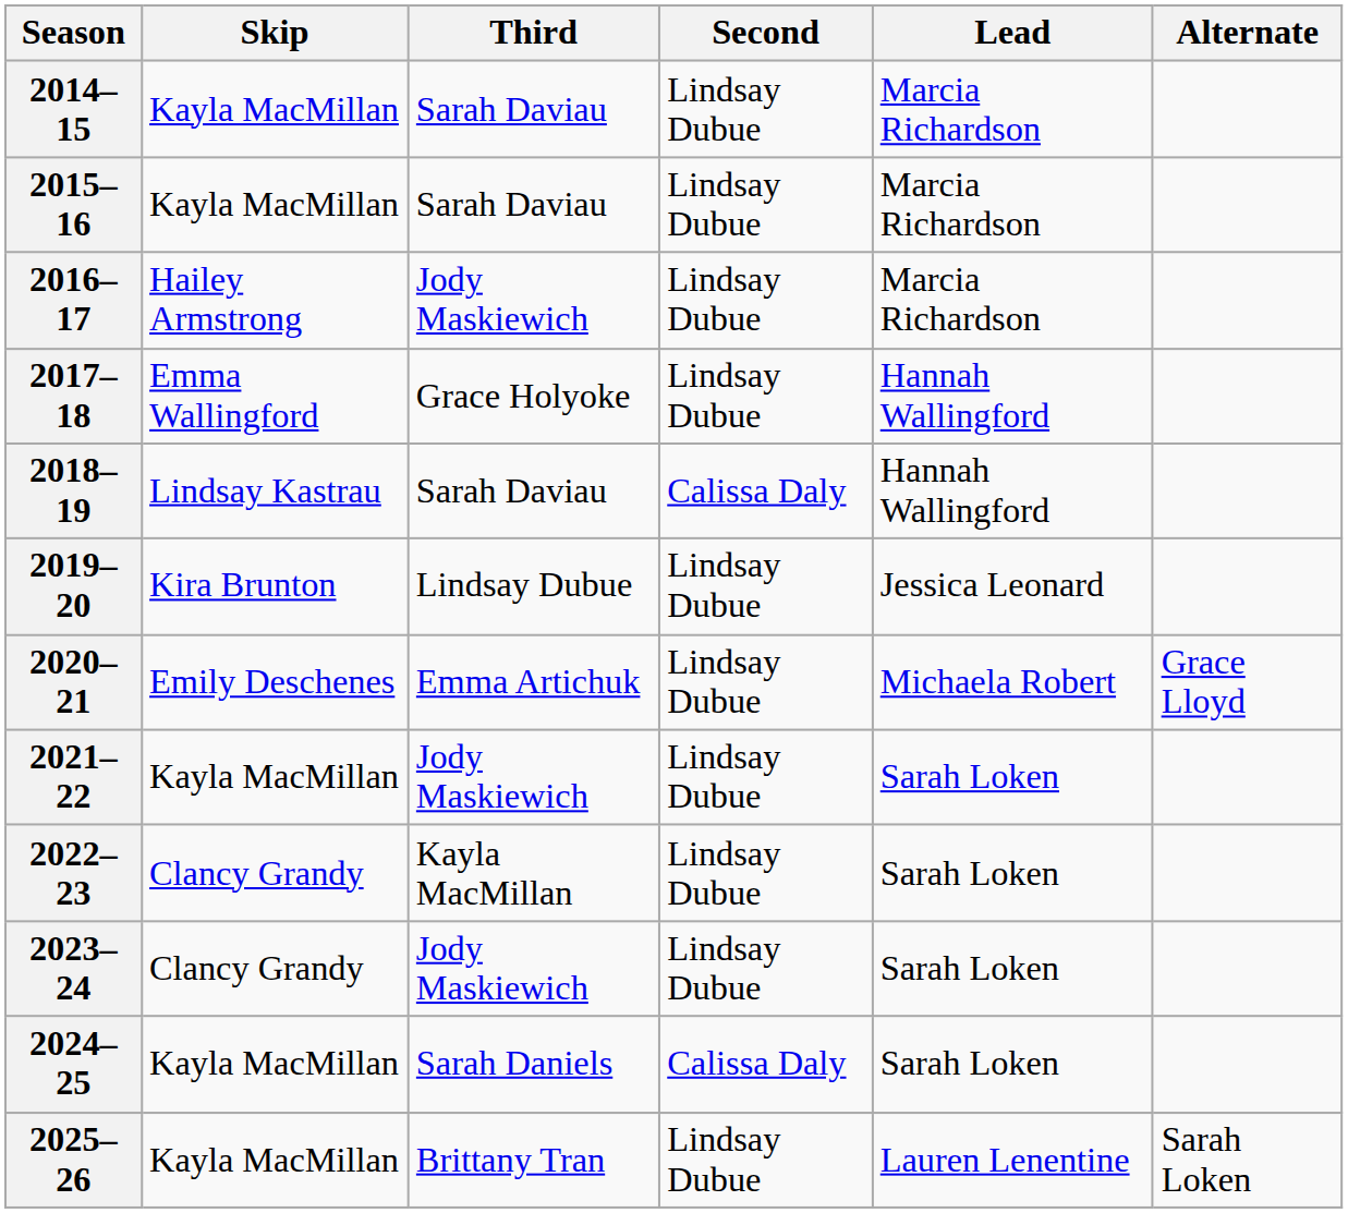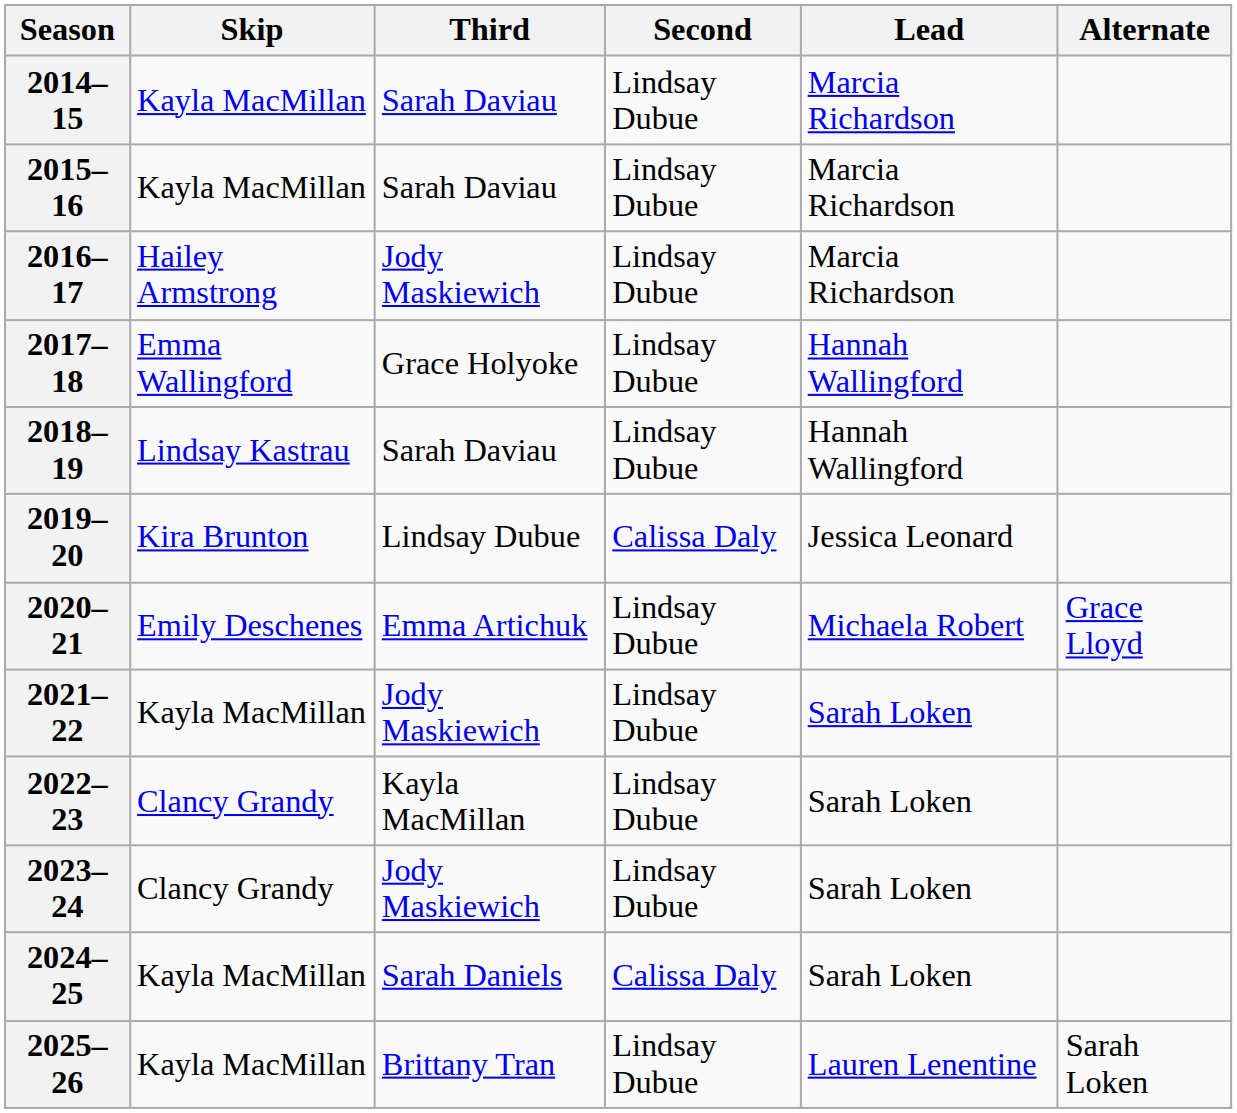 <table class="wikitable">
 <tr>
 <th scope="col">Season</th>
 <th scope="col">Skip</th>
 <th scope="col">Third</th>
 <th scope="col">Second</th>
 <th scope="col">Lead</th>
 <th scope="col">Alternate</th>
 </tr>
 <tr>
 <th scope="row">2014–15</th>
 <td><a href='#'>Kayla MacMillan</a></td>
 <td><a href='#'>Sarah Daviau</a></td>
 <td>Lindsay Dubue</td>
 <td><a href='#'>Marcia Richardson</a></td>
 <td></td>
 </tr>
 <tr>
 <th scope="row">2015–16</th>
 <td>Kayla MacMillan</td>
 <td>Sarah Daviau</td>
 <td>Lindsay Dubue</td>
 <td>Marcia Richardson</td>
 <td></td>
 </tr>
 <tr>
 <th scope="row">2016–17</th>
 <td><a href='#'>Hailey Armstrong</a></td>
 <td><a href='#'>Jody Maskiewich</a></td>
 <td>Lindsay Dubue</td>
 <td>Marcia Richardson</td>
 <td></td>
 </tr>
 <tr>
 <th scope="row">2017–18</th>
 <td><a href='#'>Emma Wallingford</a></td>
 <td>Grace Holyoke</td>
 <td>Lindsay Dubue</td>
 <td><a href='#'>Hannah Wallingford</a></td>
 <td></td>
 </tr>
 <tr>
 <th scope="row">2018–19</th>
 <td><a href='#'>Lindsay Kastrau</a></td>
 <td>Sarah Daviau</td>
-<td><a href='#'>Calissa Daly</a></td>
+<td>Lindsay Dubue</td>
 <td>Hannah Wallingford</td>
 <td></td>
 </tr>
 <tr>
 <th scope="row">2019–20</th>
 <td><a href='#'>Kira Brunton</a></td>
 <td>Lindsay Dubue</td>
-<td>Lindsay Dubue</td>
+<td><a href='#'>Calissa Daly</a></td>
 <td>Jessica Leonard</td>
 <td></td>
 </tr>
 <tr>
 <th scope="row">2020–21</th>
 <td><a href='#'>Emily Deschenes</a></td>
 <td><a href='#'>Emma Artichuk</a></td>
 <td>Lindsay Dubue</td>
 <td><a href='#'>Michaela Robert</a></td>
 <td><a href='#'>Grace Lloyd</a></td>
 </tr>
 <tr>
 <th scope="row">2021–22</th>
 <td>Kayla MacMillan</td>
 <td><a href='#'>Jody Maskiewich</a></td>
 <td>Lindsay Dubue</td>
 <td><a href='#'>Sarah Loken</a></td>
 <td></td>
 </tr>
 <tr>
 <th scope="row">2022–23</th>
 <td><a href='#'>Clancy Grandy</a></td>
 <td>Kayla MacMillan</td>
 <td>Lindsay Dubue</td>
 <td>Sarah Loken</td>
 <td></td>
 </tr>
 <tr>
 <th scope="row">2023–24</th>
 <td>Clancy Grandy</td>
 <td><a href='#'>Jody Maskiewich</a></td>
 <td>Lindsay Dubue</td>
 <td>Sarah Loken</td>
 <td></td>
 </tr>
 <tr>
 <th scope="row">2024–25</th>
 <td>Kayla MacMillan</td>
 <td><a href='#'>Sarah Daniels</a></td>
 <td><a href='#'>Calissa Daly</a></td>
 <td>Sarah Loken</td>
 <td></td>
 </tr>
 <tr>
 <th scope="row">2025–26</th>
 <td>Kayla MacMillan</td>
 <td><a href='#'>Brittany Tran</a></td>
 <td>Lindsay Dubue</td>
 <td><a href='#'>Lauren Lenentine</a></td>
 <td>Sarah Loken</td>
 </tr>
 </table>
